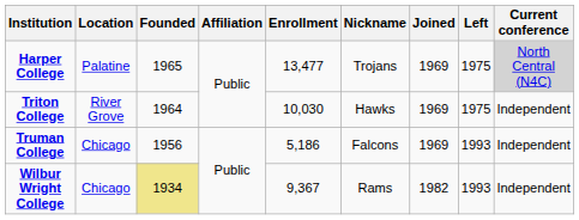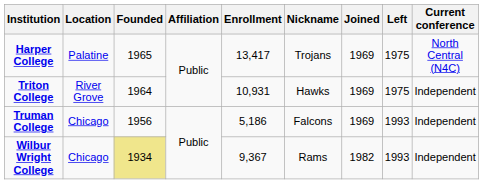 <table class="wikitable sortable" style="text-align:center;">
 <tr>
 <th>Institution</th>
 <th>Location</th>
 <th>Founded</th>
 <th>Affiliation</th>
 <th>Enrollment</th>
 <th>Nickname</th>
 <th>Joined</th>
 <th>Left</th>
 <th>Current<br>conference</th>
 </tr>
 <tr>
 <td><strong><a href='#'>Harper College</a></strong></td>
 <td><a href='#'>Palatine</a></td>
 <td>1965</td>
 <td rowspan="2">Public</td>
-<td>13,477</td>
+<td>13,417</td>
 <td>Trojans</td>
 <td>1969</td>
 <td>1975</td>
-<td style="background: lightgrey;"><a href='#'>North Central (N4C)</a><br></td>
+<td><a href='#'>North Central (N4C)</a><br></td>
 </tr>
 <tr>
 <td><strong><a href='#'>Triton College</a></strong></td>
 <td><a href='#'>River Grove</a></td>
 <td>1964</td>
-<td>10,030</td>
+<td>10,931</td>
 <td>Hawks</td>
 <td>1969</td>
 <td>1975</td>
 <td>Independent<br></td>
 </tr>
 <tr>
 <td><strong><a href='#'>Truman College</a></strong></td>
 <td><a href='#'>Chicago</a></td>
 <td>1956</td>
 <td rowspan="2">Public</td>
 <td>5,186</td>
 <td>Falcons</td>
 <td>1969</td>
 <td>1993</td>
 <td>Independent<br></td>
 </tr>
 <tr>
 <td><strong><a href='#'>Wilbur Wright College</a></strong></td>
 <td><a href='#'>Chicago</a></td>
 <td style="background: khaki;">1934</td>
 <td>9,367</td>
 <td>Rams</td>
 <td>1982</td>
 <td>1993</td>
 <td>Independent<br></td>
 </tr>
 </table>
